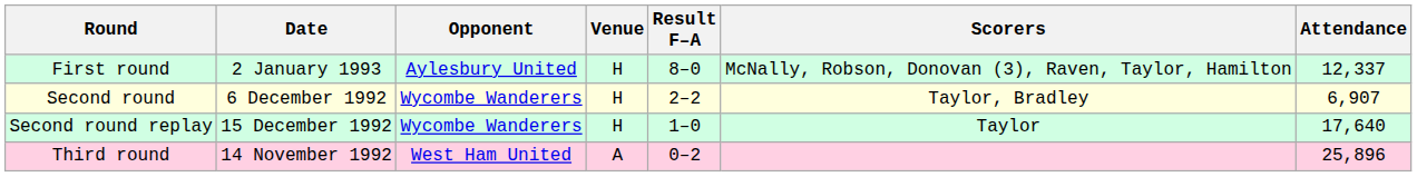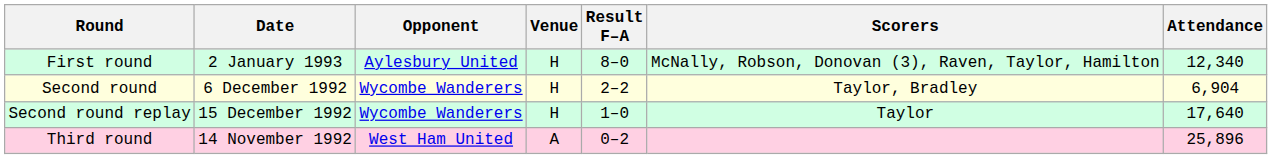 <table class="wikitable sortable" style="text-align:center;">
 <tr>
 <th>Round</th>
 <th>Date</th>
 <th>Opponent</th>
 <th>Venue</th>
 <th>Result<br>F–A</th>
 <th class=unsortable>Scorers</th>
 <th>Attendance</th>
 </tr>
 <tr bgcolor="#d0ffe3">
 <td>First round</td>
 <td>2 January 1993</td>
 <td><a href='#'>Aylesbury United</a></td>
 <td>H</td>
 <td>8–0</td>
 <td>McNally, Robson, Donovan (3), Raven, Taylor, Hamilton</td>
-<td>12,337</td>
+<td>12,340</td>
 </tr>
 <tr bgcolor="#ffffdd">
 <td>Second round</td>
 <td>6 December 1992</td>
 <td><a href='#'>Wycombe Wanderers</a></td>
 <td>H</td>
 <td>2–2</td>
 <td>Taylor, Bradley</td>
-<td>6,907</td>
+<td>6,904</td>
 </tr>
 <tr bgcolor="#d0ffe3">
 <td>Second round replay</td>
 <td>15 December 1992</td>
 <td><a href='#'>Wycombe Wanderers</a></td>
 <td>H</td>
 <td>1–0</td>
 <td>Taylor</td>
 <td>17,640</td>
 </tr>
 <tr bgcolor="ffd0e3">
 <td>Third round</td>
 <td>14 November 1992</td>
 <td><a href='#'>West Ham United</a></td>
 <td>A</td>
 <td>0–2</td>
 <td></td>
 <td>25,896</td>
 </tr>
 </table>
